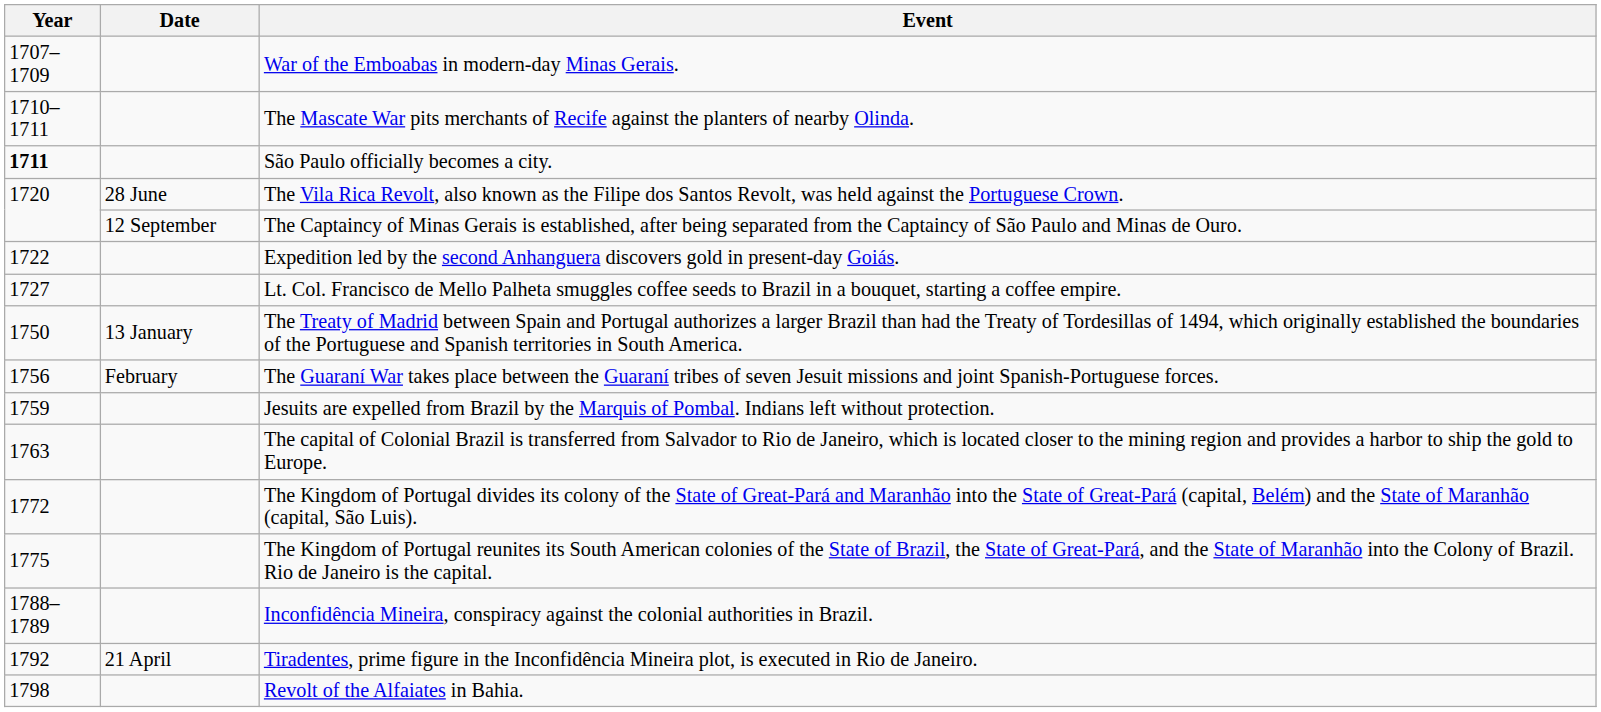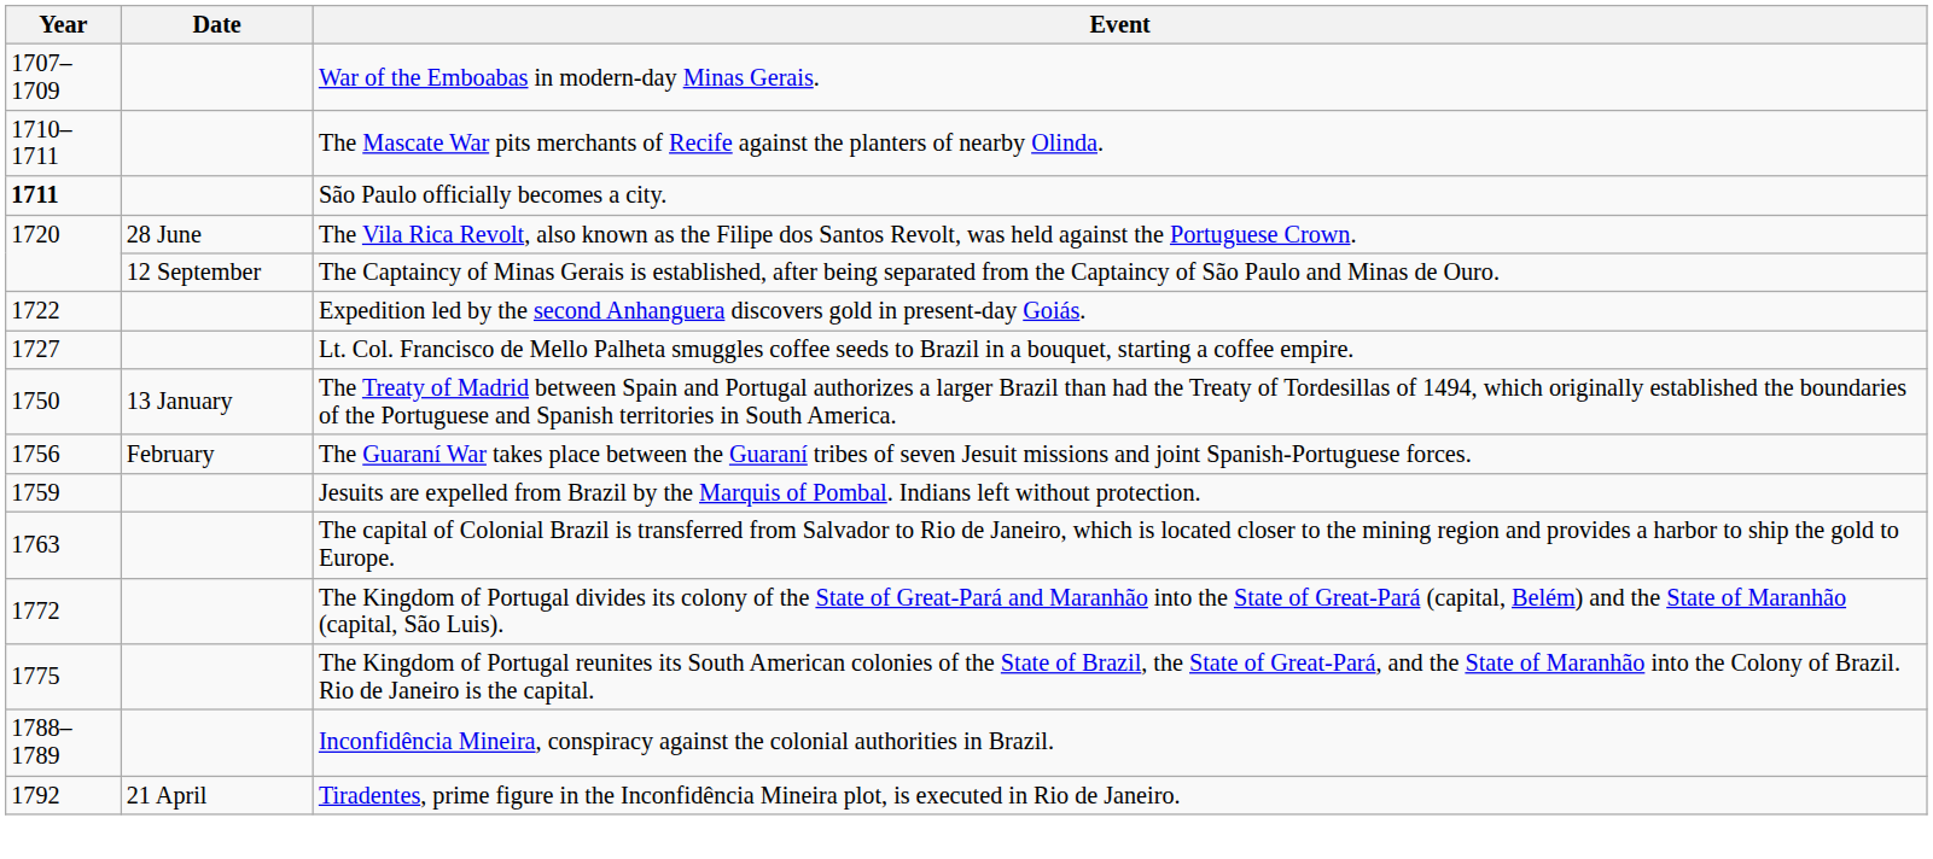 <table class="wikitable" width="100%">
 <tr>
 <th style="width:6%">Year</th>
 <th style="width:10%">Date</th>
 <th>Event</th>
 </tr>
 <tr>
 <td>1707–1709</td>
 <td></td>
 <td><a href='#'>War of the Emboabas</a> in modern-day <a href='#'>Minas Gerais</a>.</td>
 </tr>
 <tr>
 <td>1710–1711</td>
 <td></td>
 <td>The <a href='#'>Mascate War</a> pits merchants of <a href='#'>Recife</a> against the planters of nearby <a href='#'>Olinda</a>.</td>
 </tr>
 <tr>
 <td><strong>1711</strong></td>
 <td></td>
 <td>São Paulo officially becomes a city.</td>
 </tr>
 <tr>
 <td rowspan="2" style="vertical-align:top;">1720</td>
 <td>28 June</td>
 <td>The <a href='#'>Vila Rica Revolt</a>, also known as the Filipe dos Santos Revolt, was held against the <a href='#'>Portuguese Crown</a>.</td>
 </tr>
 <tr>
 <td>12 September</td>
 <td>The Captaincy of Minas Gerais is established, after being separated from the Captaincy of São Paulo and Minas de Ouro.</td>
 </tr>
 <tr>
 <td>1722</td>
 <td></td>
 <td>Expedition led by the <a href='#'>second Anhanguera</a> discovers gold in present-day <a href='#'>Goiás</a>.</td>
 </tr>
 <tr>
 <td>1727</td>
 <td></td>
 <td>Lt. Col. Francisco de Mello Palheta smuggles coffee seeds to Brazil in a bouquet, starting a coffee empire.</td>
 </tr>
 <tr>
 <td>1750</td>
 <td>13 January</td>
 <td>The <a href='#'>Treaty of Madrid</a> between Spain and Portugal authorizes a larger Brazil than had the Treaty of Tordesillas of 1494, which originally established the boundaries of the Portuguese and Spanish territories in South America.</td>
 </tr>
 <tr>
 <td>1756</td>
 <td>February</td>
 <td>The <a href='#'>Guaraní War</a> takes place between the <a href='#'>Guaraní</a> tribes of seven Jesuit missions and joint Spanish-Portuguese forces.</td>
 </tr>
 <tr>
 <td>1759</td>
 <td></td>
 <td>Jesuits are expelled from Brazil by the <a href='#'>Marquis of Pombal</a>. Indians left without protection.</td>
 </tr>
 <tr>
 <td>1763</td>
 <td></td>
 <td>The capital of Colonial Brazil is transferred from Salvador to Rio de Janeiro, which is located closer to the mining region and provides a harbor to ship the gold to Europe.</td>
 </tr>
 <tr>
 <td>1772</td>
 <td></td>
 <td>The Kingdom of Portugal divides its colony of the <a href='#'>State of Great-Pará and Maranhão</a> into the <a href='#'>State of Great-Pará</a> (capital, <a href='#'>Belém</a>) and the <a href='#'>State of Maranhão</a> (capital, São Luis).</td>
 </tr>
 <tr>
 <td>1775</td>
 <td></td>
 <td>The Kingdom of Portugal reunites its South American colonies of the <a href='#'>State of Brazil</a>, the <a href='#'>State of Great-Pará</a>, and the <a href='#'>State of Maranhão</a> into the Colony of Brazil. Rio de Janeiro is the capital.</td>
 </tr>
 <tr>
 <td>1788–1789</td>
 <td></td>
 <td><a href='#'>Inconfidência Mineira</a>, conspiracy against the colonial authorities in Brazil.</td>
 </tr>
 <tr>
 <td>1792</td>
 <td>21 April</td>
 <td><a href='#'>Tiradentes</a>, prime figure in the Inconfidência Mineira plot, is executed in Rio de Janeiro.</td>
 </tr>
-<tr>
-<td>1798</td>
-<td></td>
-<td><a href='#'>Revolt of the Alfaiates</a> in Bahia.</td>
-</tr>
 </table>
